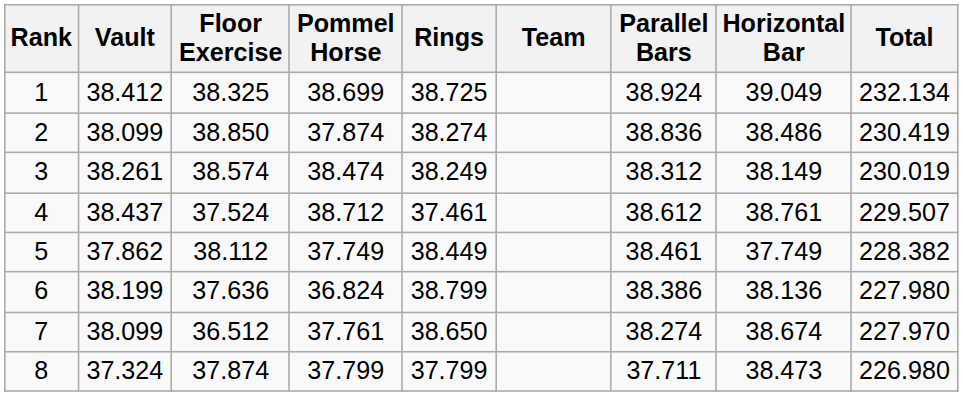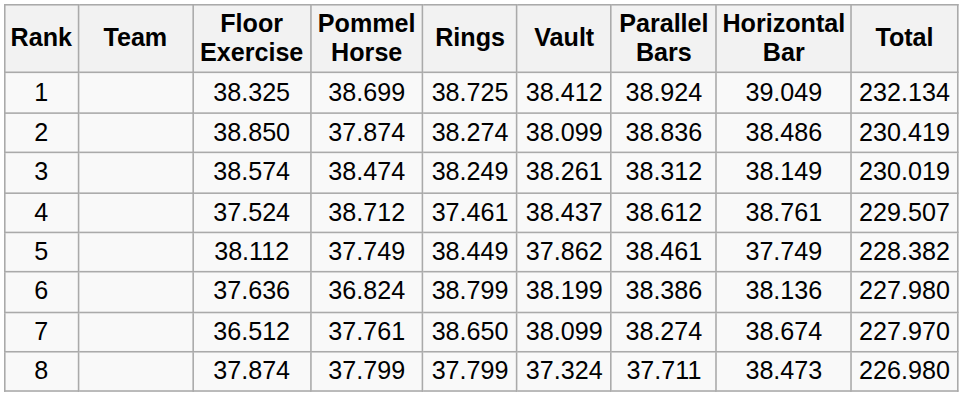 <table class="wikitable" style="text-align:center">
 <tr>
 <th>Rank</th>
-<th style="width:5em">Vault</th>
+<th style="width:16em">Team</th>
 <th style="width:5em">Floor<br>Exercise</th>
 <th style="width:5em">Pommel<br>Horse</th>
 <th style="width:5em">Rings</th>
-<th style="width:16em">Team</th>
+<th style="width:5em">Vault</th>
 <th style="width:5em">Parallel<br>Bars</th>
 <th style="width:5em">Horizontal<br>Bar</th>
 <th style="width:5em">Total</th>
 </tr>
 <tr>
 <td>1</td>
-<td>38.412</td>
+<td align=left></td>
 <td>38.325</td>
 <td>38.699</td>
 <td>38.725</td>
-<td align=left></td>
+<td>38.412</td>
 <td>38.924</td>
 <td>39.049</td>
 <td>232.134</td>
 </tr>
 <tr>
 <td>2</td>
-<td>38.099</td>
+<td align=left></td>
 <td>38.850</td>
 <td>37.874</td>
 <td>38.274</td>
-<td align=left></td>
+<td>38.099</td>
 <td>38.836</td>
 <td>38.486</td>
 <td>230.419</td>
 </tr>
 <tr>
 <td>3</td>
-<td>38.261</td>
+<td align=left></td>
 <td>38.574</td>
 <td>38.474</td>
 <td>38.249</td>
-<td align=left></td>
+<td>38.261</td>
 <td>38.312</td>
 <td>38.149</td>
 <td>230.019</td>
 </tr>
 <tr>
 <td>4</td>
-<td>38.437</td>
+<td align=left></td>
 <td>37.524</td>
 <td>38.712</td>
 <td>37.461</td>
-<td align=left></td>
+<td>38.437</td>
 <td>38.612</td>
 <td>38.761</td>
 <td>229.507</td>
 </tr>
 <tr>
 <td>5</td>
-<td>37.862</td>
+<td align=left></td>
 <td>38.112</td>
 <td>37.749</td>
 <td>38.449</td>
-<td align=left></td>
+<td>37.862</td>
 <td>38.461</td>
 <td>37.749</td>
 <td>228.382</td>
 </tr>
 <tr>
 <td>6</td>
-<td>38.199</td>
+<td align=left></td>
 <td>37.636</td>
 <td>36.824</td>
 <td>38.799</td>
-<td align=left></td>
+<td>38.199</td>
 <td>38.386</td>
 <td>38.136</td>
 <td>227.980</td>
 </tr>
 <tr>
 <td>7</td>
-<td>38.099</td>
+<td align=left></td>
 <td>36.512</td>
 <td>37.761</td>
 <td>38.650</td>
-<td align=left></td>
+<td>38.099</td>
 <td>38.274</td>
 <td>38.674</td>
 <td>227.970</td>
 </tr>
 <tr>
 <td>8</td>
-<td>37.324</td>
+<td align=left></td>
 <td>37.874</td>
 <td>37.799</td>
 <td>37.799</td>
-<td align=left></td>
+<td>37.324</td>
 <td>37.711</td>
 <td>38.473</td>
 <td>226.980</td>
 </tr>
 </table>
